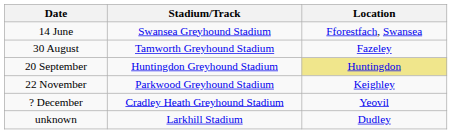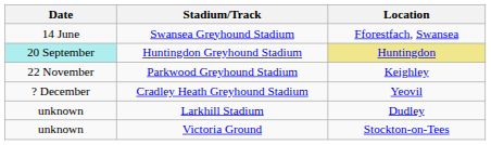 <table class="wikitable" style="text-align:center">
 <tr>
 <th width=140>Date</th>
 <th width=270>Stadium/Track</th>
 <th width=200>Location</th>
 </tr>
 <tr>
 <td>14 June</td>
 <td><a href='#'>Swansea Greyhound Stadium</a></td>
 <td><a href='#'>Fforestfach</a>, <a href='#'>Swansea</a></td>
 </tr>
 <tr>
-<td>30 August</td>
-<td><a href='#'>Tamworth Greyhound Stadium</a></td>
-<td><a href='#'>Fazeley</a></td>
-</tr>
-<tr>
-<td>20 September</td>
+<td style="background: paleturquoise;">20 September</td>
 <td><a href='#'>Huntingdon Greyhound Stadium</a></td>
 <td style="background: khaki;"><a href='#'>Huntingdon</a></td>
 </tr>
 <tr>
 <td>22 November</td>
 <td><a href='#'>Parkwood Greyhound Stadium</a></td>
 <td><a href='#'>Keighley</a></td>
 </tr>
 <tr>
 <td>? December</td>
 <td><a href='#'>Cradley Heath Greyhound Stadium</a></td>
 <td><a href='#'>Yeovil</a></td>
 </tr>
 <tr>
 <td>unknown</td>
 <td><a href='#'>Larkhill Stadium</a></td>
 <td><a href='#'>Dudley</a></td>
 </tr>
+<tr>
+<td>unknown</td>
+<td><a href='#'>Victoria Ground</a></td>
+<td><a href='#'>Stockton-on-Tees</a></td>
+</tr>
 </table>
